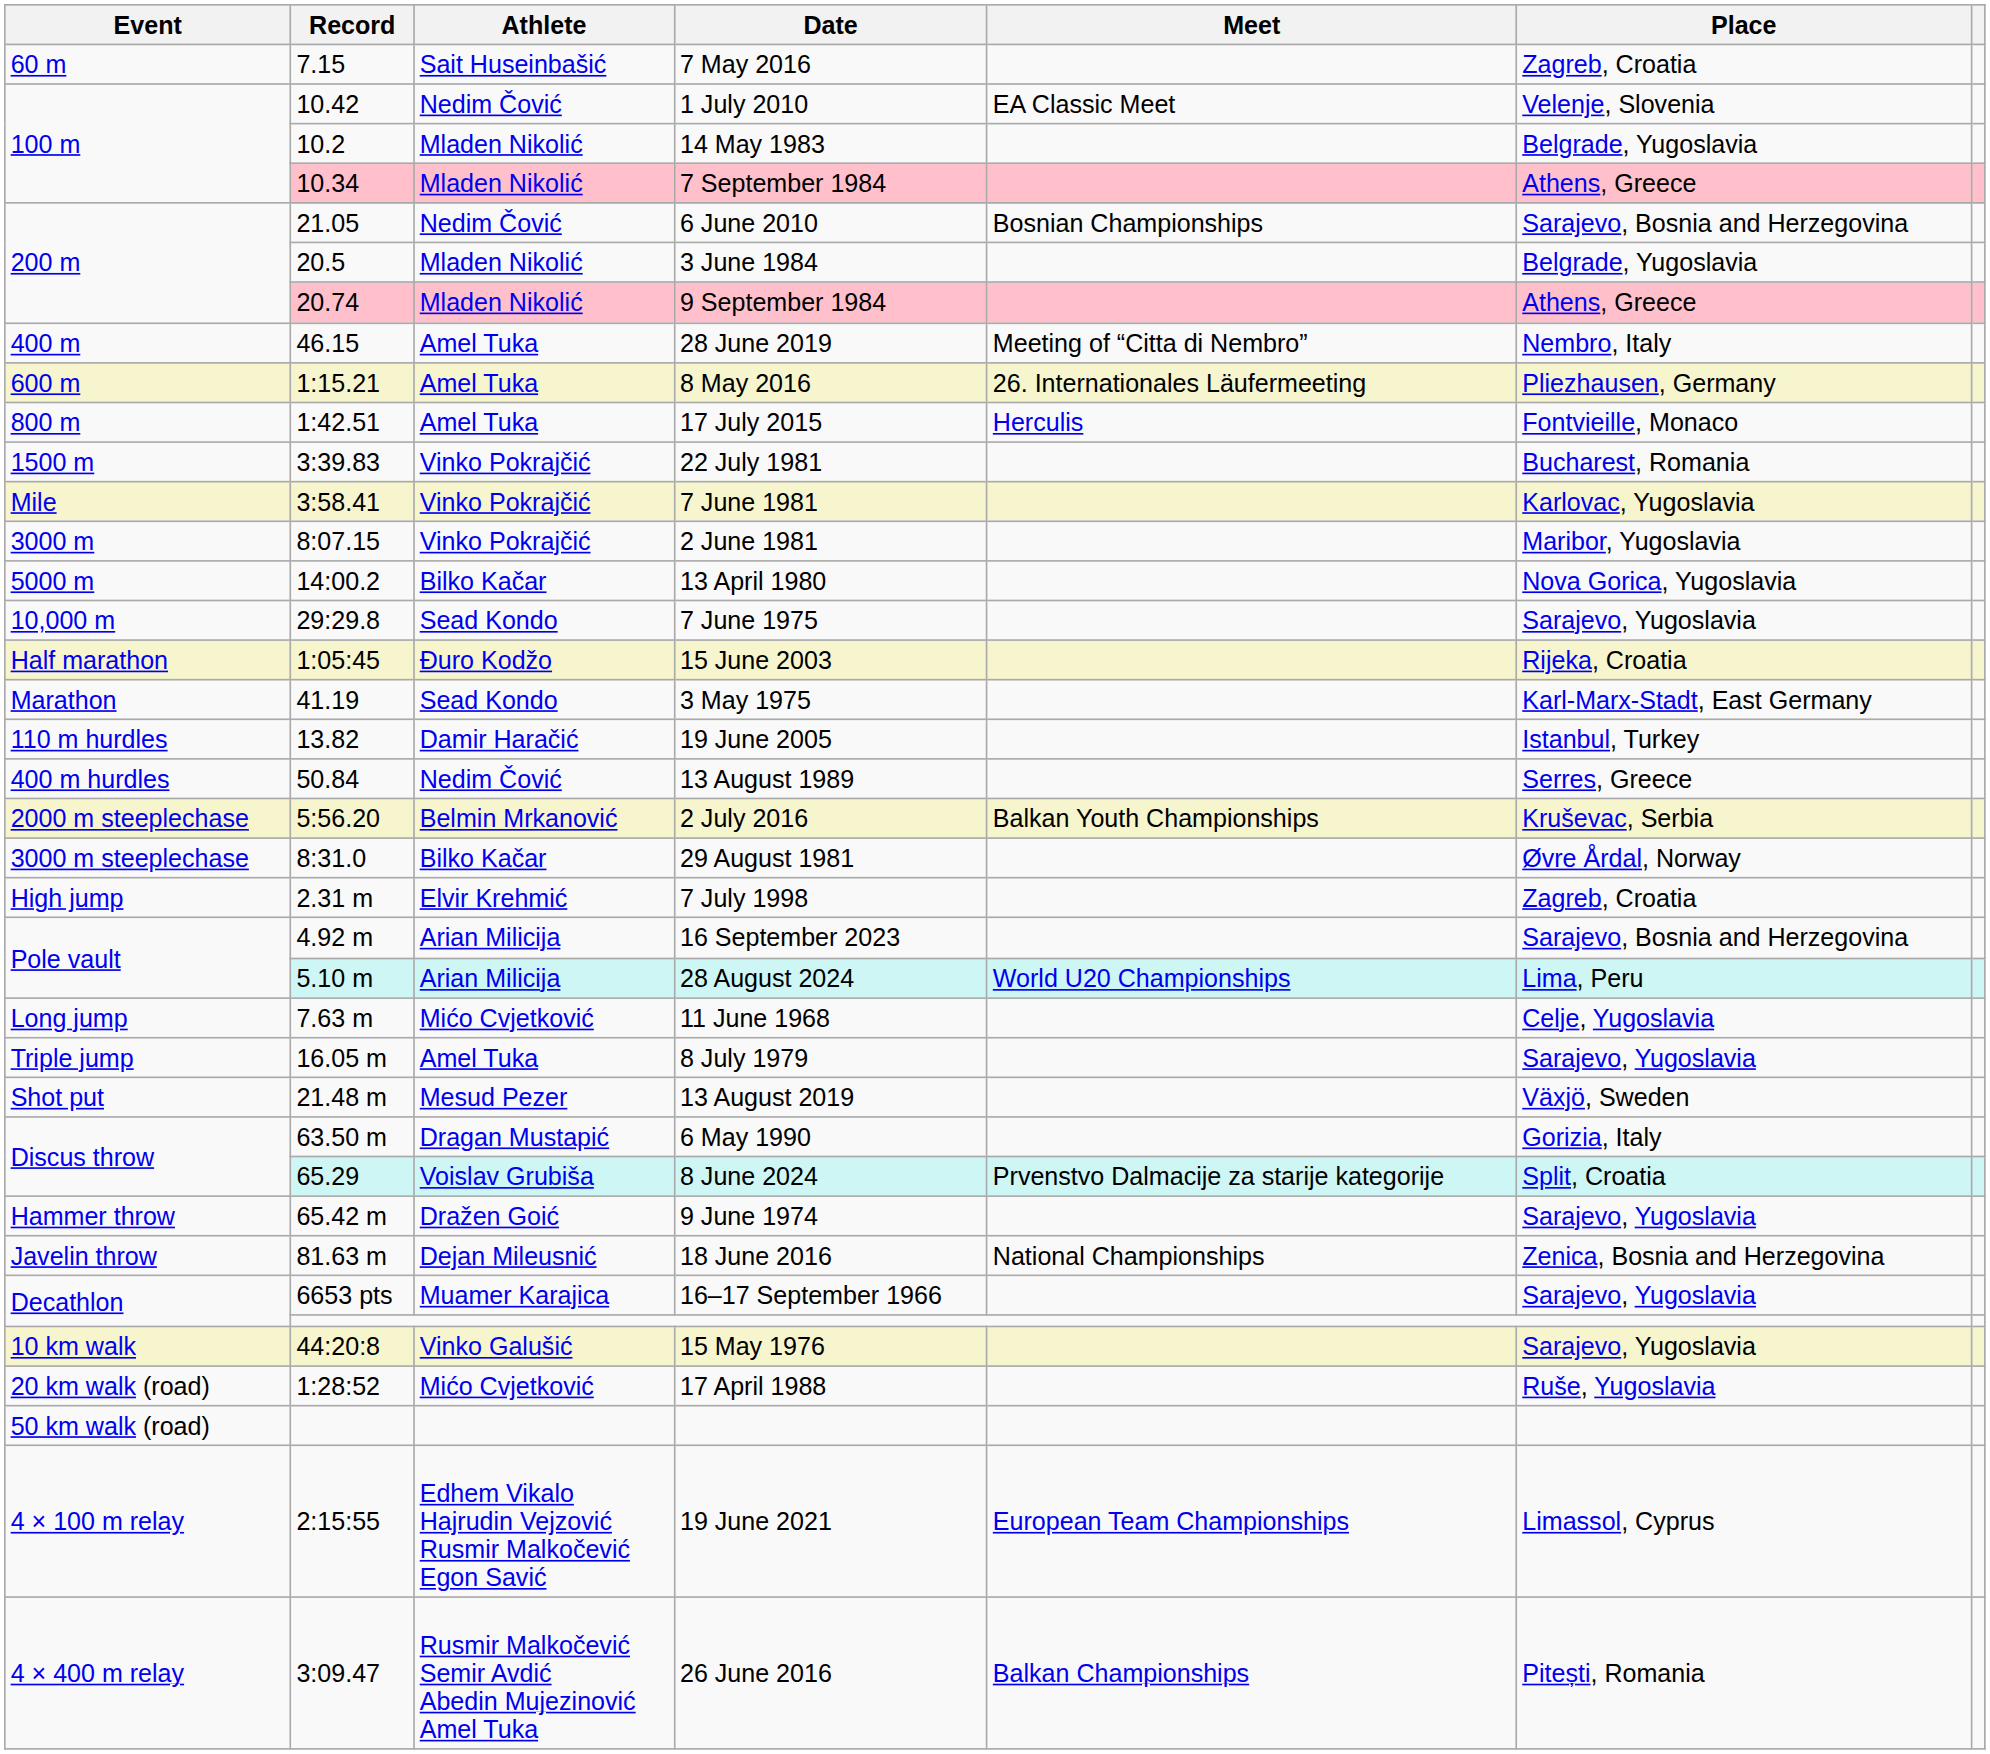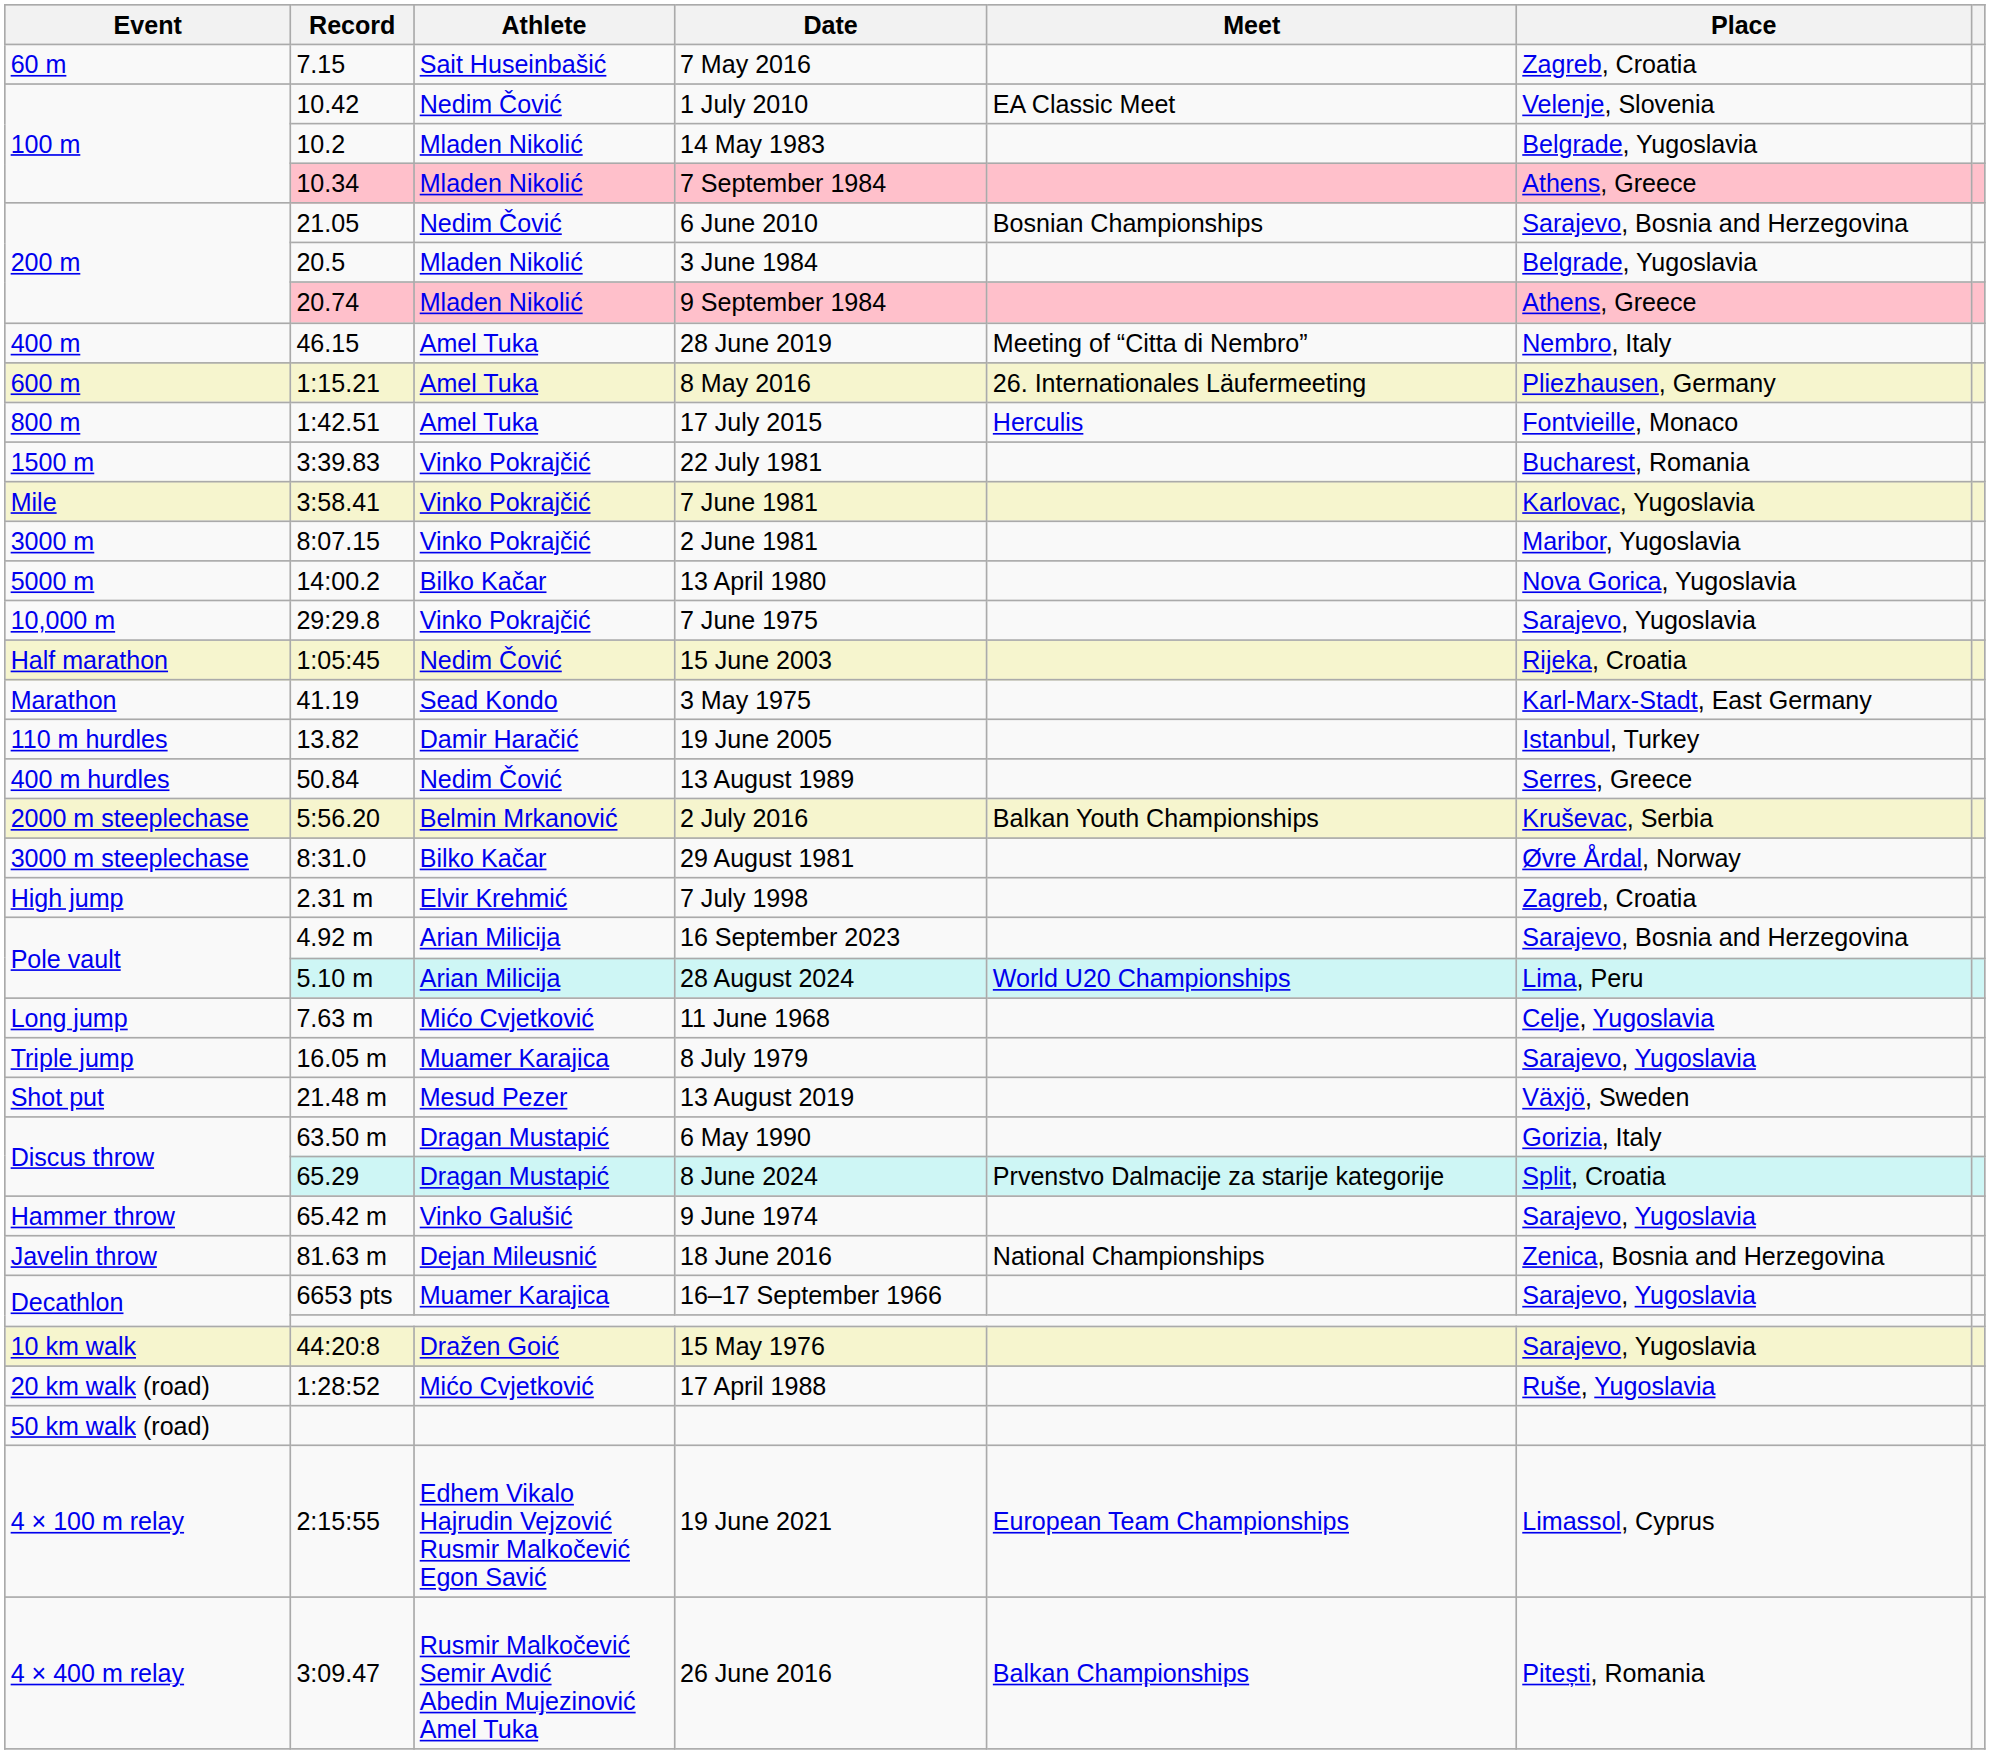 <table class="wikitable" style="font-size:95%; width: 95%;">
 <tr>
 <th>Event</th>
 <th>Record</th>
 <th>Athlete</th>
 <th>Date</th>
 <th>Meet</th>
 <th>Place</th>
 <th></th>
 </tr>
 <tr>
 <td><a href='#'>60 m</a></td>
 <td>7.15 </td>
 <td><a href='#'>Sait Huseinbašić</a></td>
 <td>7 May 2016</td>
 <td></td>
 <td><a href='#'>Zagreb</a>, Croatia</td>
 <td></td>
 </tr>
 <tr>
 <td rowspan=3><a href='#'>100 m</a></td>
 <td>10.42 </td>
 <td><a href='#'>Nedim Čović</a></td>
 <td>1 July 2010</td>
 <td>EA Classic Meet</td>
 <td><a href='#'>Velenje</a>, Slovenia</td>
 <td></td>
 </tr>
 <tr>
 <td>10.2 </td>
 <td><a href='#'>Mladen Nikolić</a></td>
 <td>14 May 1983</td>
 <td></td>
 <td><a href='#'>Belgrade</a>, Yugoslavia</td>
 <td></td>
 </tr>
 <tr style="background:pink">
 <td>10.34 </td>
 <td><a href='#'>Mladen Nikolić</a></td>
 <td>7 September 1984</td>
 <td></td>
 <td><a href='#'>Athens</a>, Greece</td>
 <td></td>
 </tr>
 <tr>
 <td rowspan=3><a href='#'>200 m</a></td>
 <td>21.05 </td>
 <td><a href='#'>Nedim Čović</a></td>
 <td>6 June 2010</td>
 <td>Bosnian Championships</td>
 <td><a href='#'>Sarajevo</a>, Bosnia and Herzegovina</td>
 <td></td>
 </tr>
 <tr>
 <td>20.5 </td>
 <td><a href='#'>Mladen Nikolić</a></td>
 <td>3 June 1984  </td>
 <td></td>
 <td><a href='#'>Belgrade</a>, Yugoslavia</td>
 <td></td>
 </tr>
 <tr style="background:pink">
 <td>20.74 </td>
 <td><a href='#'>Mladen Nikolić</a></td>
 <td>9 September 1984</td>
 <td></td>
 <td><a href='#'>Athens</a>, Greece</td>
 <td></td>
 </tr>
 <tr>
 <td><a href='#'>400 m</a></td>
 <td>46.15</td>
 <td><a href='#'>Amel Tuka</a></td>
 <td>28 June 2019</td>
 <td>Meeting of “Citta di Nembro”</td>
 <td><a href='#'>Nembro</a>, Italy</td>
 <td></td>
 </tr>
 <tr style="background:#f6F5CE;">
 <td><a href='#'>600 m</a></td>
 <td>1:15.21</td>
 <td><a href='#'>Amel Tuka</a></td>
 <td>8 May 2016</td>
 <td>26. Internationales Läufermeeting</td>
 <td><a href='#'>Pliezhausen</a>, Germany</td>
 <td></td>
 </tr>
 <tr>
 <td><a href='#'>800 m</a></td>
 <td>1:42.51</td>
 <td><a href='#'>Amel Tuka</a></td>
 <td>17 July 2015</td>
 <td><a href='#'>Herculis</a></td>
 <td><a href='#'>Fontvieille</a>, Monaco</td>
 <td></td>
 </tr>
 <tr>
 <td><a href='#'>1500 m</a></td>
 <td>3:39.83</td>
 <td><a href='#'>Vinko Pokrajčić</a></td>
 <td>22 July 1981</td>
 <td></td>
 <td><a href='#'>Bucharest</a>, Romania</td>
 <td></td>
 </tr>
 <tr style="background:#f6F5CE;">
 <td><a href='#'>Mile</a></td>
 <td>3:58.41</td>
 <td><a href='#'>Vinko Pokrajčić</a></td>
 <td>7 June 1981</td>
 <td></td>
 <td><a href='#'>Karlovac</a>, Yugoslavia</td>
 <td></td>
 </tr>
 <tr>
 <td><a href='#'>3000 m</a></td>
 <td>8:07.15</td>
 <td><a href='#'>Vinko Pokrajčić</a></td>
 <td>2 June 1981</td>
 <td></td>
 <td><a href='#'>Maribor</a>, Yugoslavia</td>
 <td></td>
 </tr>
 <tr>
 <td><a href='#'>5000 m</a></td>
 <td>14:00.2 </td>
 <td><a href='#'>Bilko Kačar</a></td>
 <td>13 April 1980</td>
 <td></td>
 <td><a href='#'>Nova Gorica</a>, Yugoslavia</td>
 <td></td>
 </tr>
 <tr>
 <td><a href='#'>10,000 m</a></td>
 <td>29:29.8 </td>
-<td><a href='#'>Sead Kondo</a></td>
+<td><a href='#'>Vinko Pokrajčić</a></td>
 <td>7 June 1975</td>
 <td></td>
 <td><a href='#'>Sarajevo</a>, Yugoslavia</td>
 <td></td>
 </tr>
 <tr style="background:#f6F5CE;">
 <td><a href='#'>Half marathon</a></td>
 <td>1:05:45</td>
-<td><a href='#'>Đuro Kodžo</a></td>
+<td><a href='#'>Nedim Čović</a></td>
 <td>15 June 2003</td>
 <td></td>
 <td><a href='#'>Rijeka</a>, Croatia</td>
 <td></td>
 </tr>
 <tr>
 <td><a href='#'>Marathon</a></td>
 <td>41.19</td>
 <td><a href='#'>Sead Kondo</a></td>
 <td>3 May 1975</td>
 <td></td>
 <td><a href='#'>Karl-Marx-Stadt</a>, East Germany</td>
 <td></td>
 </tr>
 <tr>
 <td><a href='#'>110 m hurdles</a></td>
 <td>13.82 </td>
 <td><a href='#'>Damir Haračić</a></td>
 <td>19 June 2005</td>
 <td></td>
 <td><a href='#'>Istanbul</a>, Turkey</td>
 <td></td>
 </tr>
 <tr>
 <td><a href='#'>400 m hurdles</a></td>
 <td>50.84</td>
 <td><a href='#'>Nedim Čović</a></td>
 <td>13 August 1989</td>
 <td></td>
 <td><a href='#'>Serres</a>, Greece</td>
 <td></td>
 </tr>
 <tr style="background:#f6F5CE;">
 <td><a href='#'>2000 m steeplechase</a></td>
 <td>5:56.20</td>
 <td><a href='#'>Belmin Mrkanović</a></td>
 <td>2 July 2016</td>
 <td>Balkan Youth Championships</td>
 <td><a href='#'>Kruševac</a>, Serbia</td>
 <td></td>
 </tr>
 <tr>
 <td><a href='#'>3000 m steeplechase</a></td>
 <td>8:31.0 </td>
 <td><a href='#'>Bilko Kačar</a></td>
 <td>29 August 1981</td>
 <td></td>
 <td><a href='#'>Øvre Årdal</a>, Norway</td>
 <td></td>
 </tr>
 <tr>
 <td><a href='#'>High jump</a></td>
 <td>2.31 m</td>
 <td><a href='#'>Elvir Krehmić</a></td>
 <td>7 July 1998</td>
 <td></td>
 <td><a href='#'>Zagreb</a>, Croatia</td>
 <td></td>
 </tr>
 <tr>
 <td rowspan=2><a href='#'>Pole vault</a></td>
 <td>4.92 m</td>
 <td><a href='#'>Arian Milicija</a></td>
 <td>16 September 2023</td>
 <td></td>
 <td><a href='#'>Sarajevo</a>, Bosnia and Herzegovina</td>
 <td></td>
 </tr>
 <tr style="background:#cef6f5;">
 <td>5.10 m</td>
 <td><a href='#'>Arian Milicija</a></td>
 <td>28 August 2024</td>
 <td><a href='#'>World U20 Championships</a></td>
 <td><a href='#'>Lima</a>, Peru</td>
 <td></td>
 </tr>
 <tr>
 <td><a href='#'>Long jump</a></td>
 <td>7.63 m </td>
 <td><a href='#'>Mićo Cvjetković</a></td>
 <td>11 June 1968</td>
 <td></td>
 <td><a href='#'>Celje</a>, <a href='#'>Yugoslavia</a></td>
 <td></td>
 </tr>
 <tr>
 <td><a href='#'>Triple jump</a></td>
 <td>16.05 m</td>
-<td><a href='#'>Amel Tuka</a></td>
+<td><a href='#'>Muamer Karajica</a></td>
 <td>8 July 1979</td>
 <td></td>
 <td><a href='#'>Sarajevo</a>, <a href='#'>Yugoslavia</a></td>
 <td></td>
 </tr>
 <tr>
 <td><a href='#'>Shot put</a></td>
 <td>21.48 m</td>
 <td><a href='#'>Mesud Pezer</a></td>
 <td>13 August 2019</td>
 <td></td>
 <td><a href='#'>Växjö</a>, Sweden</td>
 <td></td>
 </tr>
 <tr>
 <td rowspan=2><a href='#'>Discus throw</a></td>
 <td>63.50 m</td>
 <td><a href='#'>Dragan Mustapić</a></td>
 <td>6 May 1990</td>
 <td></td>
 <td><a href='#'>Gorizia</a>, Italy</td>
 <td></td>
 </tr>
 <tr style="background:#cef6f5;">
 <td>65.29</td>
-<td><a href='#'>Voislav Grubiša</a></td>
+<td><a href='#'>Dragan Mustapić</a></td>
 <td>8 June 2024</td>
 <td>Prvenstvo Dalmacije za starije kategorije</td>
 <td><a href='#'>Split</a>, Croatia</td>
 <td></td>
 </tr>
 <tr>
 <td><a href='#'>Hammer throw</a></td>
 <td>65.42 m</td>
-<td><a href='#'>Dražen Goić</a></td>
+<td><a href='#'>Vinko Galušić</a></td>
 <td>9 June 1974</td>
 <td></td>
 <td><a href='#'>Sarajevo</a>, <a href='#'>Yugoslavia</a></td>
 <td></td>
 </tr>
 <tr>
 <td><a href='#'>Javelin throw</a></td>
 <td>81.63 m</td>
 <td><a href='#'>Dejan Mileusnić</a></td>
 <td>18 June 2016</td>
 <td>National Championships</td>
 <td><a href='#'>Zenica</a>, Bosnia and Herzegovina</td>
 <td></td>
 </tr>
 <tr>
 <td rowspan=2><a href='#'>Decathlon</a></td>
 <td>6653 pts </td>
 <td><a href='#'>Muamer Karajica</a></td>
 <td>16–17 September 1966</td>
 <td></td>
 <td><a href='#'>Sarajevo</a>, <a href='#'>Yugoslavia</a></td>
 <td></td>
 </tr>
 <tr>
 <td colspan=5></td>
 <td></td>
 </tr>
 <tr style="background:#f6F5CE;">
 <td><a href='#'>10 km walk</a></td>
 <td>44:20:8</td>
-<td><a href='#'>Vinko Galušić</a></td>
+<td><a href='#'>Dražen Goić</a></td>
 <td>15 May 1976</td>
 <td></td>
 <td><a href='#'>Sarajevo</a>, Yugoslavia</td>
 <td></td>
 </tr>
 <tr>
 <td><a href='#'>20 km walk</a> (road)</td>
 <td>1:28:52</td>
 <td><a href='#'>Mićo Cvjetković</a></td>
 <td>17 April 1988</td>
 <td></td>
 <td><a href='#'>Ruše</a>, <a href='#'>Yugoslavia</a></td>
 <td></td>
 </tr>
 <tr>
 <td><a href='#'>50 km walk</a> (road)</td>
 <td></td>
 <td></td>
 <td></td>
 <td></td>
 <td></td>
 <td></td>
 </tr>
 <tr>
 <td><a href='#'>4 × 100 m relay</a></td>
 <td>2:15:55</td>
 <td><br><a href='#'>Edhem Vikalo</a><br><a href='#'>Hajrudin Vejzović</a><br><a href='#'>Rusmir Malkočević</a><br><a href='#'>Egon Savić</a></td>
 <td>19 June 2021</td>
 <td><a href='#'>European Team Championships</a></td>
 <td><a href='#'>Limassol</a>, Cyprus</td>
 <td></td>
 </tr>
 <tr>
 <td><a href='#'>4 × 400 m relay</a></td>
 <td>3:09.47</td>
 <td><br><a href='#'>Rusmir Malkočević</a><br><a href='#'>Semir Avdić</a><br><a href='#'>Abedin Mujezinović</a><br><a href='#'>Amel Tuka</a></td>
 <td>26 June 2016</td>
 <td><a href='#'>Balkan Championships</a></td>
 <td><a href='#'>Pitești</a>, Romania</td>
 <td></td>
 </tr>
 </table>
